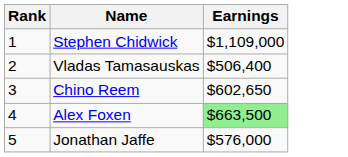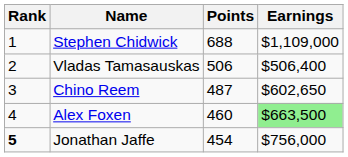 <table class="wikitable">
 <tr>
 <th>Rank</th>
 <th>Name</th>
+<th>Points</th>
 <th>Earnings</th>
 </tr>
 <tr>
 <td>1</td>
 <td> <a href='#'>Stephen Chidwick</a></td>
+<td>688</td>
 <td>$1,109,000</td>
 </tr>
 <tr>
 <td>2</td>
 <td> Vladas Tamasauskas</td>
+<td>506</td>
 <td>$506,400</td>
 </tr>
 <tr>
 <td>3</td>
 <td> <a href='#'>Chino Reem</a></td>
+<td>487</td>
 <td>$602,650</td>
 </tr>
 <tr>
 <td>4</td>
 <td> <a href='#'>Alex Foxen</a></td>
+<td>460</td>
 <td style="background: lightgreen;">$663,500</td>
 </tr>
 <tr>
-<td>5</td>
+<td><strong>5</strong></td>
 <td> Jonathan Jaffe</td>
-<td>$576,000</td>
+<td>454</td>
+<td>$756,000</td>
 </tr>
 </table>
